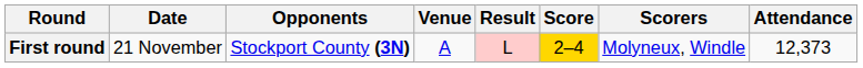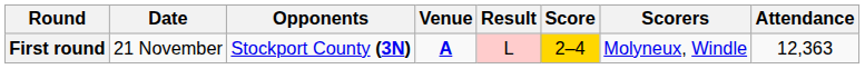 <table class="wikitable" style="text-align:center">
 <tr>
 <th>Round</th>
 <th>Date</th>
 <th>Opponents</th>
 <th>Venue</th>
 <th>Result</th>
 <th>Score</th>
 <th>Scorers</th>
 <th>Attendance</th>
 </tr>
 <tr>
 <th>First round</th>
 <td>21 November</td>
 <td><a href='#'>Stockport County</a> <strong>(<a href='#'>3N</a>)</strong></td>
-<td><a href='#'>A</a></td>
+<td><strong><a href='#'>A</a></strong></td>
 <td style="background-color:#FFCCCC">L</td>
 <td style="background: gold;">2–4</td>
 <td align="left"><a href='#'>Molyneux</a>, <a href='#'>Windle</a></td>
-<td>12,373</td>
+<td>12,363</td>
 </tr>
 </table>
